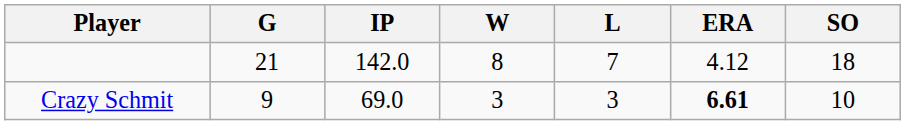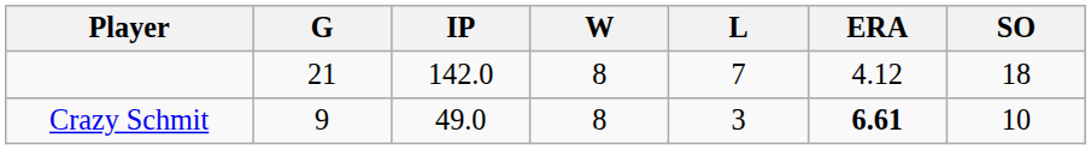 <table class="wikitable sortable">
 <tr>
 <th bgcolor="#DDDDFF" width="16%">Player</th>
 <th bgcolor="#DDDDFF" width="9%">G</th>
 <th bgcolor="#DDDDFF" width="9%">IP</th>
 <th bgcolor="#DDDDFF" width="9%">W</th>
 <th bgcolor="#DDDDFF" width="9%">L</th>
 <th bgcolor="#DDDDFF" width="9%">ERA</th>
 <th bgcolor="#DDDDFF" width="9%">SO</th>
 </tr>
 <tr align="center">
 <td></td>
 <td>21</td>
 <td>142.0</td>
 <td>8</td>
 <td>7</td>
 <td>4.12</td>
 <td>18</td>
 </tr>
 <tr align="center">
 <td><a href='#'>Crazy Schmit</a></td>
 <td>9</td>
-<td>69.0</td>
-<td>3</td>
+<td>49.0</td>
+<td>8</td>
 <td>3</td>
 <td><strong>6.61</strong></td>
 <td>10</td>
 </tr>
 </table>
